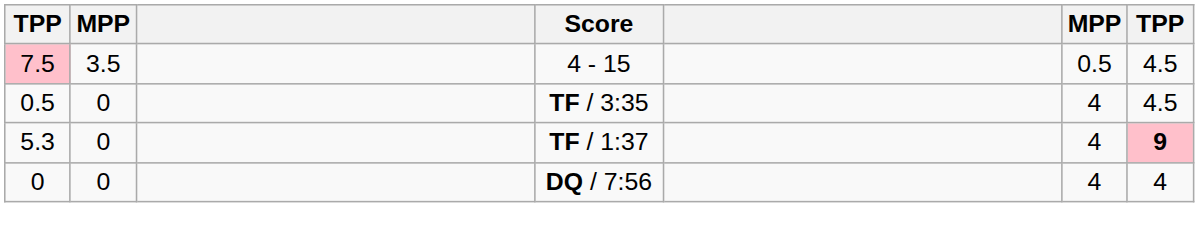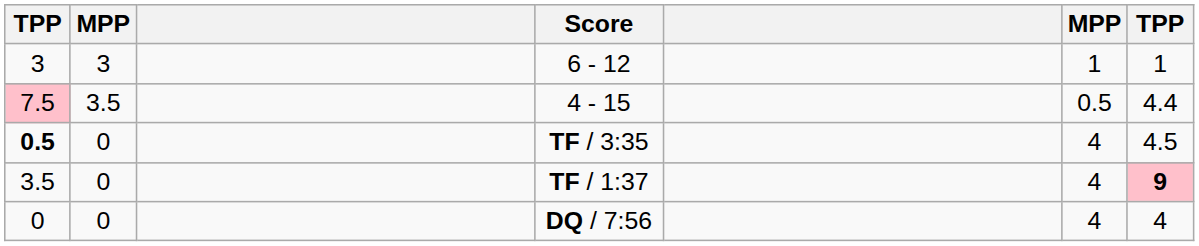 <table class="wikitable" style="text-align: center;" |>
 <tr>
 <th width="35">TPP</th>
 <th width="35">MPP</th>
 <th width="250"></th>
 <th width="75">Score</th>
 <th width="250"></th>
 <th width="35">MPP</th>
 <th width="35">TPP</th>
 </tr>
 <tr>
+<td>3</td>
+<td>3</td>
+<td style="text-align:left;"></td>
+<td>6 - 12</td>
+<td style="text-align:left;"><strong></strong></td>
+<td>1</td>
+<td>1</td>
+</tr>
+<tr>
 <td bgcolor=pink>7.5</td>
 <td>3.5</td>
 <td style="text-align:left;"></td>
 <td>4 - 15</td>
 <td style="text-align:left;"><strong></strong></td>
 <td>0.5</td>
-<td>4.5</td>
+<td>4.4</td>
 </tr>
 <tr>
-<td>0.5</td>
+<td><strong>0.5</strong></td>
 <td>0</td>
 <td style="text-align:left;"><strong></strong></td>
 <td><strong>TF</strong> / 3:35</td>
 <td style="text-align:left;"></td>
 <td>4</td>
 <td>4.5</td>
 </tr>
 <tr>
-<td>5.3</td>
+<td>3.5</td>
 <td>0</td>
 <td style="text-align:left;"><strong></strong></td>
 <td><strong>TF</strong> / 1:37</td>
 <td style="text-align:left;"></td>
 <td>4</td>
 <td bgcolor=pink><strong>9</strong></td>
 </tr>
 <tr>
 <td>0</td>
 <td>0</td>
 <td style="text-align:left;"><strong></strong></td>
 <td><strong>DQ</strong> / 7:56</td>
 <td style="text-align:left;"></td>
 <td>4</td>
 <td>4</td>
 </tr>
 </table>
